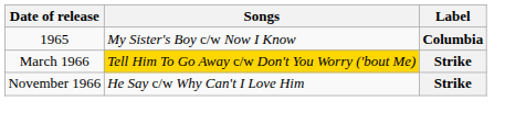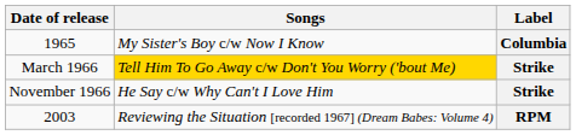 <table class="wikitable">
 <tr>
 <th>Date of release</th>
 <th>Songs</th>
 <th>Label</th>
 </tr>
 <tr>
 <td align="center" valign="top">1965</td>
 <td align="left" valign="top"><em>My Sister's Boy</em> c/w <em>Now I Know</em></td>
 <th>Columbia</th>
 </tr>
 <tr>
 <td align="center" valign="top">March 1966</td>
 <td align="left" valign="top" style="background: gold;"><em>Tell Him To Go Away</em> c/w <em>Don't You Worry ('bout Me)</em></td>
 <th>Strike</th>
 </tr>
 <tr>
 <td align="center" valign="top">November 1966</td>
 <td align="left" valign="top"><em>He Say</em> c/w <em>Why Can't I Love Him</em></td>
 <th>Strike</th>
 </tr>
+<tr>
+<td align="center" valign="top">2003</td>
+<td align="left" valign="top"><em>Reviewing the Situation</em> <small>[recorded 1967] <em>(Dream Babes: Volume 4)</em></small></td>
+<th>RPM</th>
+</tr>
 </table>
